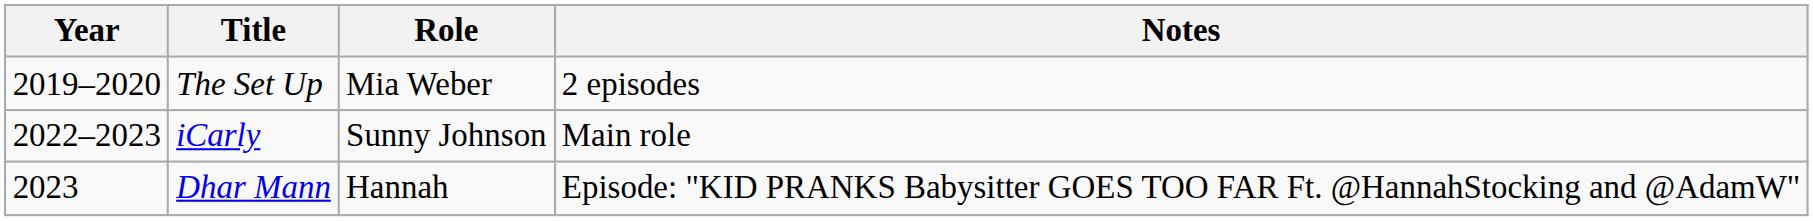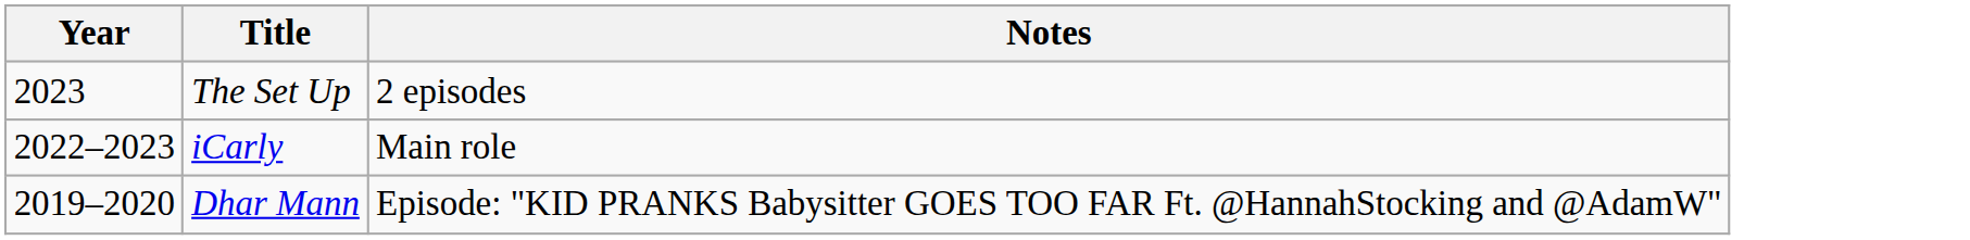 <table class="wikitable sortable">
 <tr>
 <th>Year</th>
 <th>Title</th>
-<th>Role</th>
 <th>Notes</th>
 </tr>
 <tr>
-<td>2019–2020</td>
+<td>2023</td>
 <td><em>The Set Up</em></td>
-<td>Mia Weber</td>
 <td>2 episodes</td>
 </tr>
 <tr>
 <td>2022–2023</td>
 <td><em><a href='#'>iCarly</a></em></td>
-<td>Sunny Johnson</td>
 <td>Main role</td>
 </tr>
 <tr>
-<td>2023</td>
+<td>2019–2020</td>
 <td><em><a href='#'>Dhar Mann</a></em></td>
-<td>Hannah</td>
 <td>Episode: "KID PRANKS Babysitter GOES TOO FAR Ft. @HannahStocking and @AdamW"</td>
 </tr>
 </table>
